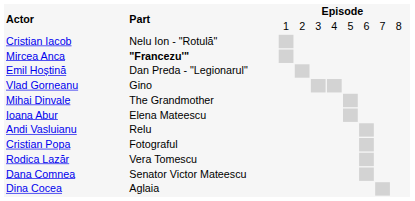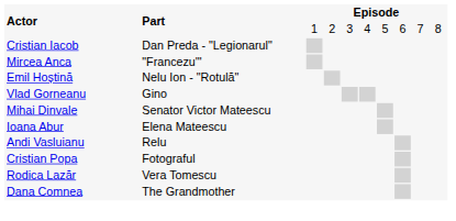 <table style="color:black; background-color: #F6F6F6;">
 <tr>
 <td rowspan="2" width="180" style="font-weight:bold">Actor</td>
 <td rowspan="2" width="220" style="font-weight:bold">Part</td>
 <td colspan="8" align="center" style="font-weight:bold">Episode</td>
 </tr>
 <tr style="text-align:center">
 <td width="20">1</td>
 <td width="20">2</td>
 <td width="20">3</td>
 <td width="20">4</td>
 <td width="20">5</td>
 <td width="20">6</td>
 <td width="20">7</td>
 <td width="20">8</td>
 </tr>
 <tr>
 <td><a href='#'>Cristian Iacob</a></td>
-<td>Nelu Ion - "Rotulă"</td>
+<td>Dan Preda - "Legionarul"</td>
 <td bgcolor="lightgray"></td>
 <td></td>
 <td></td>
 <td></td>
 <td></td>
 <td></td>
 <td></td>
 <td></td>
 </tr>
 <tr>
 <td><a href='#'>Mircea Anca</a></td>
-<td><strong>"Francezu'"</strong></td>
+<td>"Francezu'"</td>
 <td bgcolor="lightgray"></td>
 <td></td>
 <td></td>
 <td></td>
 <td></td>
 <td></td>
 <td></td>
 <td></td>
 </tr>
 <tr>
 <td><a href='#'>Emil Hoștină</a></td>
-<td>Dan Preda - "Legionarul"</td>
+<td>Nelu Ion - "Rotulă"</td>
 <td></td>
 <td bgcolor="lightgray"></td>
 <td></td>
 <td></td>
 <td></td>
 <td></td>
 <td></td>
 <td></td>
 </tr>
 <tr>
 <td><a href='#'>Vlad Gorneanu</a></td>
 <td>Gino</td>
 <td></td>
 <td></td>
 <td bgcolor="lightgray"></td>
 <td bgcolor="lightgray"></td>
 <td></td>
 <td></td>
 <td></td>
 <td></td>
 </tr>
 <tr>
 <td><a href='#'>Mihai Dinvale</a></td>
-<td>The Grandmother</td>
+<td>Senator Victor Mateescu</td>
 <td></td>
 <td></td>
 <td></td>
 <td></td>
 <td bgcolor="lightgray"></td>
 <td></td>
 <td></td>
 <td></td>
 </tr>
 <tr>
 <td><a href='#'>Ioana Abur</a></td>
 <td>Elena Mateescu</td>
 <td></td>
 <td></td>
 <td></td>
 <td></td>
 <td bgcolor="lightgray"></td>
 <td></td>
 <td></td>
 <td></td>
 </tr>
 <tr>
 <td><a href='#'>Andi Vasluianu</a></td>
 <td>Relu</td>
 <td></td>
 <td></td>
 <td></td>
 <td></td>
 <td></td>
 <td bgcolor="lightgray"></td>
 <td></td>
 <td></td>
 </tr>
 <tr>
 <td><a href='#'>Cristian Popa</a></td>
 <td>Fotograful</td>
 <td></td>
 <td></td>
 <td></td>
 <td></td>
 <td></td>
 <td bgcolor="lightgray"></td>
 <td></td>
 <td></td>
 </tr>
 <tr>
 <td><a href='#'>Rodica Lazăr</a></td>
 <td>Vera Tomescu</td>
 <td></td>
 <td></td>
 <td></td>
 <td></td>
 <td></td>
 <td bgcolor="lightgray"></td>
 <td></td>
 <td></td>
 </tr>
 <tr>
 <td><a href='#'>Dana Comnea</a></td>
-<td>Senator Victor Mateescu</td>
-<td></td>
-<td></td>
-<td></td>
-<td></td>
-<td></td>
-<td bgcolor="lightgray"></td>
-<td></td>
-<td></td>
-</tr>
-<tr>
-<td><a href='#'>Dina Cocea</a></td>
-<td>Aglaia</td>
-<td></td>
+<td>The Grandmother</td>
 <td></td>
 <td></td>
 <td></td>
 <td></td>
 <td></td>
 <td bgcolor="lightgray"></td>
 <td></td>
 <td></td>
 </tr>
 </table>
